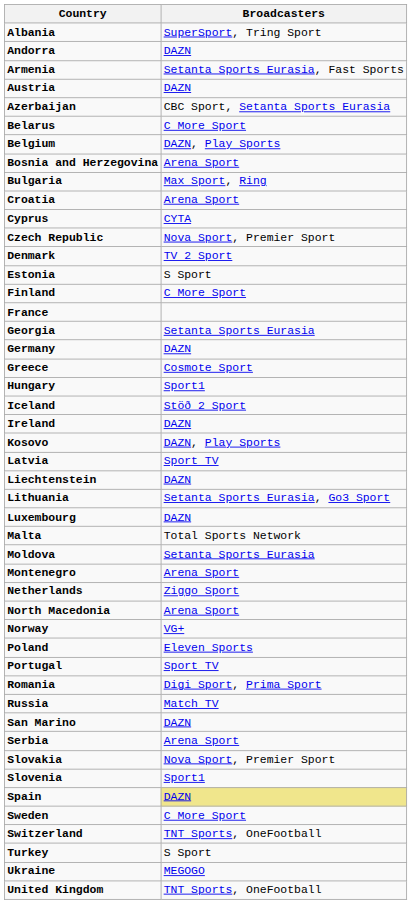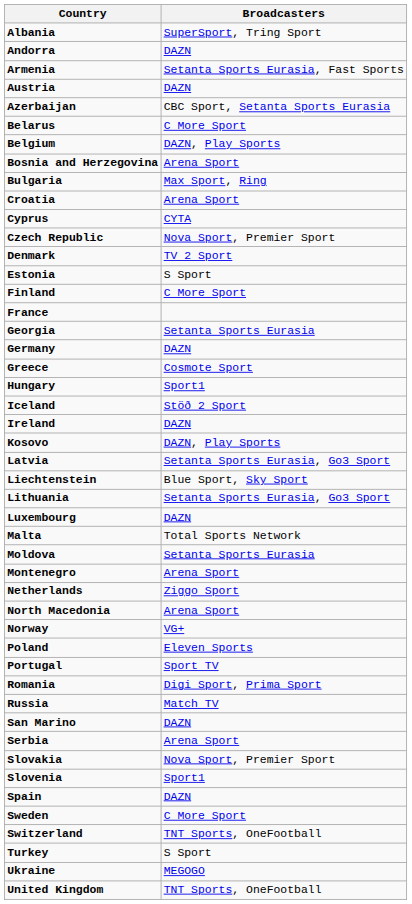 <table class="wikitable" border="2">
 <tr>
 <th>Country</th>
 <th>Broadcasters</th>
 </tr>
 <tr>
 <td><strong>Albania</strong></td>
 <td><a href='#'>SuperSport</a>, Tring Sport</td>
 </tr>
 <tr>
 <td><strong>Andorra</strong></td>
 <td><a href='#'>DAZN</a></td>
 </tr>
 <tr>
 <td><strong>Armenia</strong></td>
 <td><a href='#'>Setanta Sports Eurasia</a>, Fast Sports</td>
 </tr>
 <tr>
 <td><strong>Austria</strong></td>
 <td><a href='#'>DAZN</a></td>
 </tr>
 <tr>
 <td><strong>Azerbaijan</strong></td>
 <td>CBC Sport, <a href='#'>Setanta Sports Eurasia</a></td>
 </tr>
 <tr>
 <td><strong>Belarus</strong></td>
 <td><a href='#'>C More Sport</a></td>
 </tr>
 <tr>
 <td><strong>Belgium</strong></td>
 <td><a href='#'>DAZN</a>, <a href='#'>Play Sports</a></td>
 </tr>
 <tr>
 <td><strong>Bosnia and Herzegovina</strong></td>
 <td><a href='#'>Arena Sport</a></td>
 </tr>
 <tr>
 <td><strong>Bulgaria</strong></td>
 <td><a href='#'>Max Sport</a>, <a href='#'>Ring</a></td>
 </tr>
 <tr>
 <td><strong>Croatia</strong></td>
 <td><a href='#'>Arena Sport</a></td>
 </tr>
 <tr>
 <td><strong>Cyprus</strong></td>
 <td><a href='#'>CYTA</a></td>
 </tr>
 <tr>
 <td><strong>Czech Republic</strong></td>
 <td><a href='#'>Nova Sport</a>, Premier Sport</td>
 </tr>
 <tr>
 <td><strong>Denmark</strong></td>
 <td><a href='#'>TV 2 Sport</a></td>
 </tr>
 <tr>
 <td><strong>Estonia</strong></td>
 <td>S Sport</td>
 </tr>
 <tr>
 <td><strong>Finland</strong></td>
 <td><a href='#'>C More Sport</a></td>
 </tr>
 <tr>
 <td><strong>France</strong></td>
 <td></td>
 </tr>
 <tr>
 <td><strong>Georgia</strong></td>
 <td><a href='#'>Setanta Sports Eurasia</a></td>
 </tr>
 <tr>
 <td><strong>Germany</strong></td>
 <td><a href='#'>DAZN</a></td>
 </tr>
 <tr>
 <td><strong>Greece</strong></td>
 <td><a href='#'>Cosmote Sport</a></td>
 </tr>
 <tr>
 <td><strong>Hungary</strong></td>
 <td><a href='#'>Sport1</a></td>
 </tr>
 <tr>
 <td><strong>Iceland</strong></td>
 <td><a href='#'>Stöð 2 Sport</a></td>
 </tr>
 <tr>
 <td><strong>Ireland</strong></td>
 <td><a href='#'>DAZN</a></td>
 </tr>
 <tr>
 <td><strong>Kosovo</strong></td>
 <td><a href='#'>DAZN</a>, <a href='#'>Play Sports</a></td>
 </tr>
 <tr>
 <td><strong>Latvia</strong></td>
-<td><a href='#'>Sport TV</a></td>
+<td><a href='#'>Setanta Sports Eurasia</a>, <a href='#'>Go3 Sport</a></td>
 </tr>
 <tr>
 <td><strong>Liechtenstein</strong></td>
-<td><a href='#'>DAZN</a></td>
+<td>Blue Sport, <a href='#'>Sky Sport</a></td>
 </tr>
 <tr>
 <td><strong>Lithuania</strong></td>
 <td><a href='#'>Setanta Sports Eurasia</a>, <a href='#'>Go3 Sport</a></td>
 </tr>
 <tr>
 <td><strong>Luxembourg</strong></td>
 <td><a href='#'>DAZN</a></td>
 </tr>
 <tr>
 <td><strong>Malta</strong></td>
 <td>Total Sports Network</td>
 </tr>
 <tr>
 <td><strong>Moldova</strong></td>
 <td><a href='#'>Setanta Sports Eurasia</a></td>
 </tr>
 <tr>
 <td><strong>Montenegro</strong></td>
 <td><a href='#'>Arena Sport</a></td>
 </tr>
 <tr>
 <td><strong>Netherlands</strong></td>
 <td><a href='#'>Ziggo Sport</a></td>
 </tr>
 <tr>
 <td><strong>North Macedonia</strong></td>
 <td><a href='#'>Arena Sport</a></td>
 </tr>
 <tr>
 <td><strong>Norway</strong></td>
 <td><a href='#'>VG+</a></td>
 </tr>
 <tr>
 <td><strong>Poland</strong></td>
 <td><a href='#'>Eleven Sports</a></td>
 </tr>
 <tr>
 <td><strong>Portugal</strong></td>
 <td><a href='#'>Sport TV</a></td>
 </tr>
 <tr>
 <td><strong>Romania</strong></td>
 <td><a href='#'>Digi Sport</a>, <a href='#'>Prima Sport</a></td>
 </tr>
 <tr>
 <td><strong>Russia</strong></td>
 <td><a href='#'>Match TV</a></td>
 </tr>
 <tr>
 <td><strong>San Marino</strong></td>
 <td><a href='#'>DAZN</a></td>
 </tr>
 <tr>
 <td><strong>Serbia</strong></td>
 <td><a href='#'>Arena Sport</a></td>
 </tr>
 <tr>
 <td><strong>Slovakia</strong></td>
 <td><a href='#'>Nova Sport</a>, Premier Sport</td>
 </tr>
 <tr>
 <td><strong>Slovenia</strong></td>
 <td><a href='#'>Sport1</a></td>
 </tr>
 <tr>
 <td><strong>Spain</strong></td>
-<td style="background: khaki;"><a href='#'>DAZN</a></td>
+<td><a href='#'>DAZN</a></td>
 </tr>
 <tr>
 <td><strong>Sweden</strong></td>
 <td><a href='#'>C More Sport</a></td>
 </tr>
 <tr>
 <td><strong>Switzerland</strong></td>
 <td><a href='#'>TNT Sports</a>, OneFootball</td>
 </tr>
 <tr>
 <td><strong>Turkey</strong></td>
 <td>S Sport</td>
 </tr>
 <tr>
 <td><strong>Ukraine</strong></td>
 <td><a href='#'>MEGOGO</a></td>
 </tr>
 <tr>
 <td><strong>United Kingdom</strong></td>
 <td><a href='#'>TNT Sports</a>, OneFootball</td>
 </tr>
 </table>
